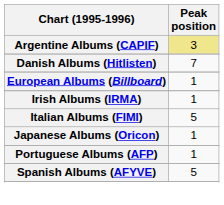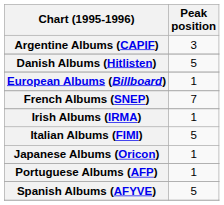 <table class="wikitable sortable plainrowheaders" style="text-align:center">
 <tr>
 <th scope="col">Chart (1995-1996)</th>
 <th scope="col">Peak <br> position</th>
 </tr>
 <tr>
 <th scope="row">Argentine Albums (<a href='#'>CAPIF</a>)</th>
-<td align="center" style="background: khaki;">3</td>
+<td align="center">3</td>
 </tr>
 <tr>
 </tr>
 <tr>
 </tr>
 <tr>
 </tr>
 <tr>
 </tr>
 <tr>
 </tr>
 <tr>
 <th scope="row">Danish Albums (<a href='#'>Hitlisten</a>)</th>
-<td align="center">7</td>
+<td align="center">5</td>
 </tr>
 <tr>
 </tr>
 <tr>
 <th scope="row"><a href='#'>European Albums</a> (<em><a href='#'>Billboard</a></em>)</th>
 <td align="center">1</td>
 </tr>
 <tr>
+</tr>
+<tr>
+<th scope="row">French Albums (<a href='#'>SNEP</a>)</th>
+<td align="center">7</td>
 </tr>
 <tr>
 </tr>
 <tr>
 </tr>
 <tr>
 <th scope="row">Irish Albums (<a href='#'>IRMA</a>)</th>
 <td align="center">1</td>
 </tr>
 <tr>
 <th scope="row">Italian Albums (<a href='#'>FIMI</a>)</th>
 <td align="center">5</td>
 </tr>
 <tr>
 <th scope="row">Japanese Albums (<a href='#'>Oricon</a>)</th>
 <td align="center">1</td>
 </tr>
 <tr>
 </tr>
 <tr>
 </tr>
 <tr>
 <th scope="row">Portuguese Albums (<a href='#'>AFP</a>)</th>
 <td align="center">1</td>
 </tr>
 <tr>
 </tr>
 <tr>
 <th scope="row">Spanish Albums (<a href='#'>AFYVE</a>)</th>
 <td align="center">5</td>
 </tr>
 <tr>
 </tr>
 <tr>
 </tr>
 <tr>
 </tr>
 <tr>
 </tr>
 <tr>
 </tr>
 </table>
